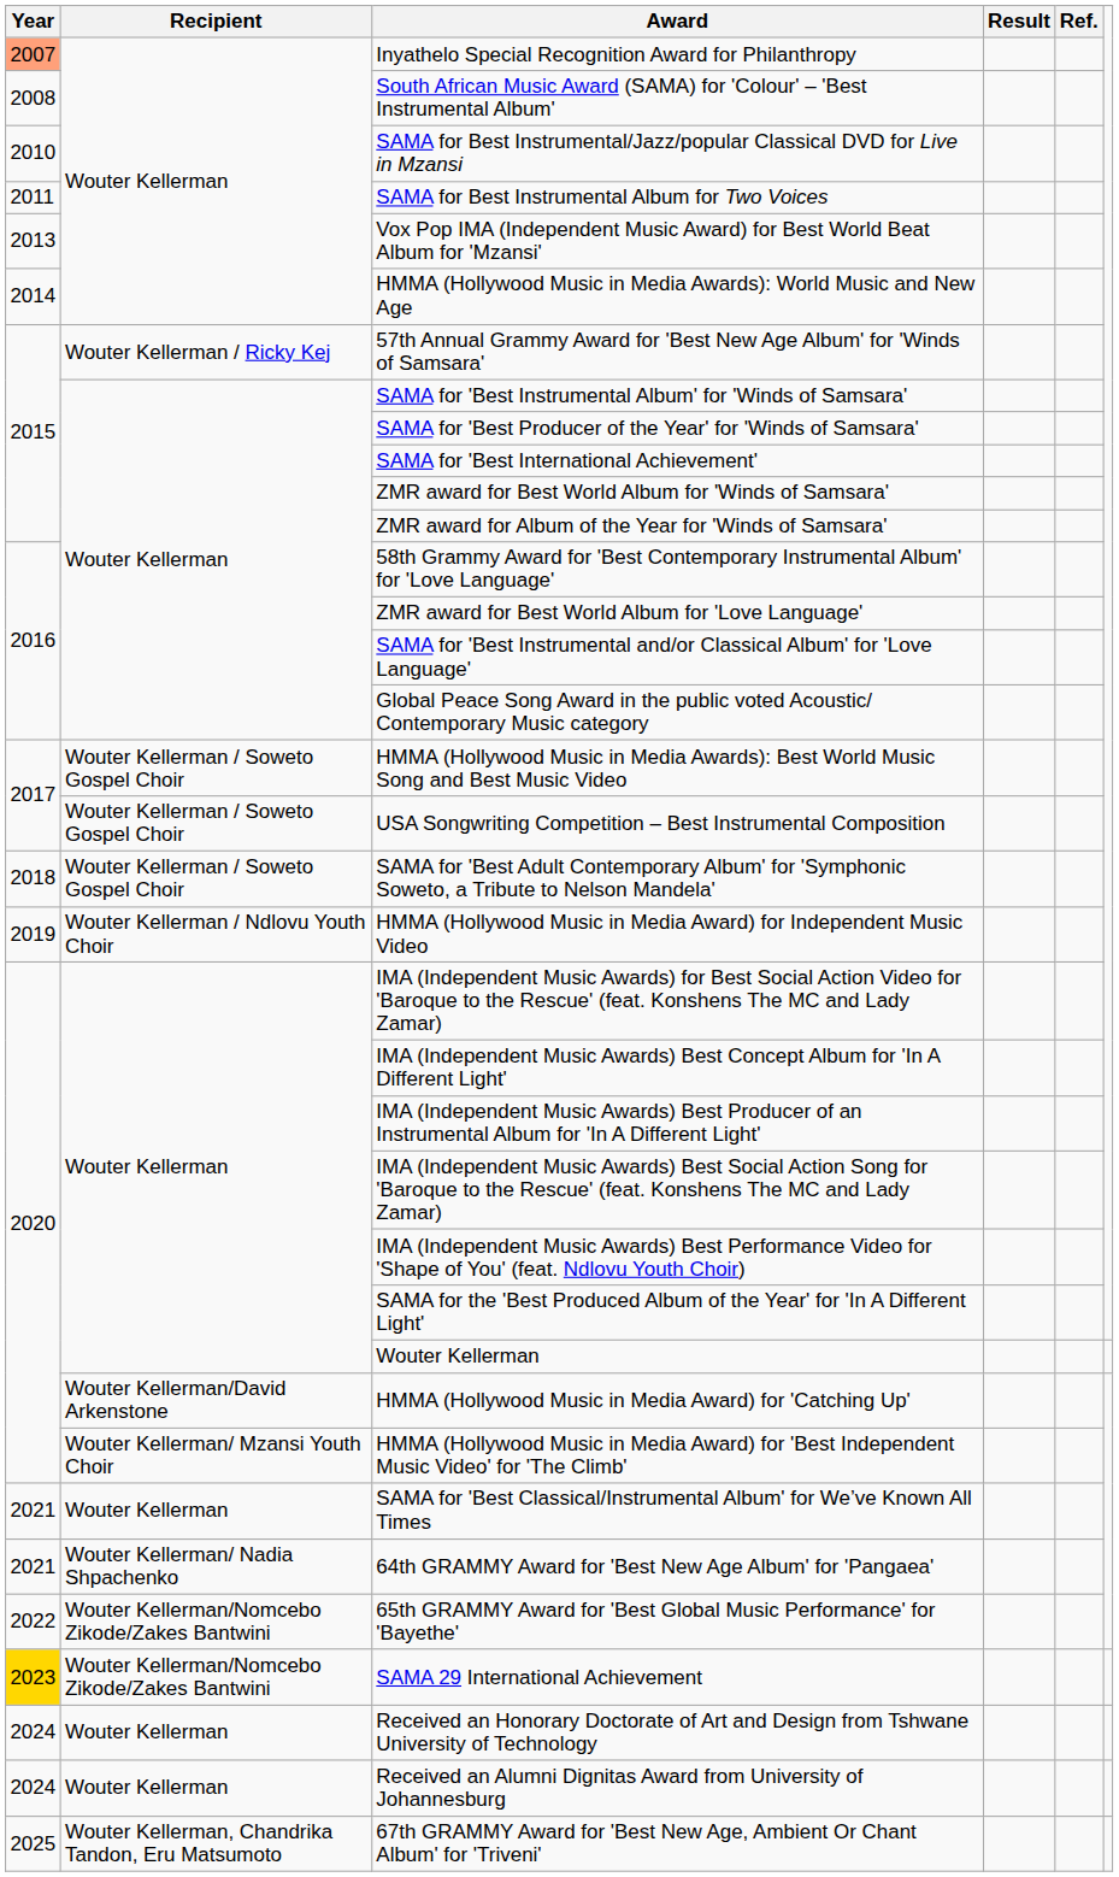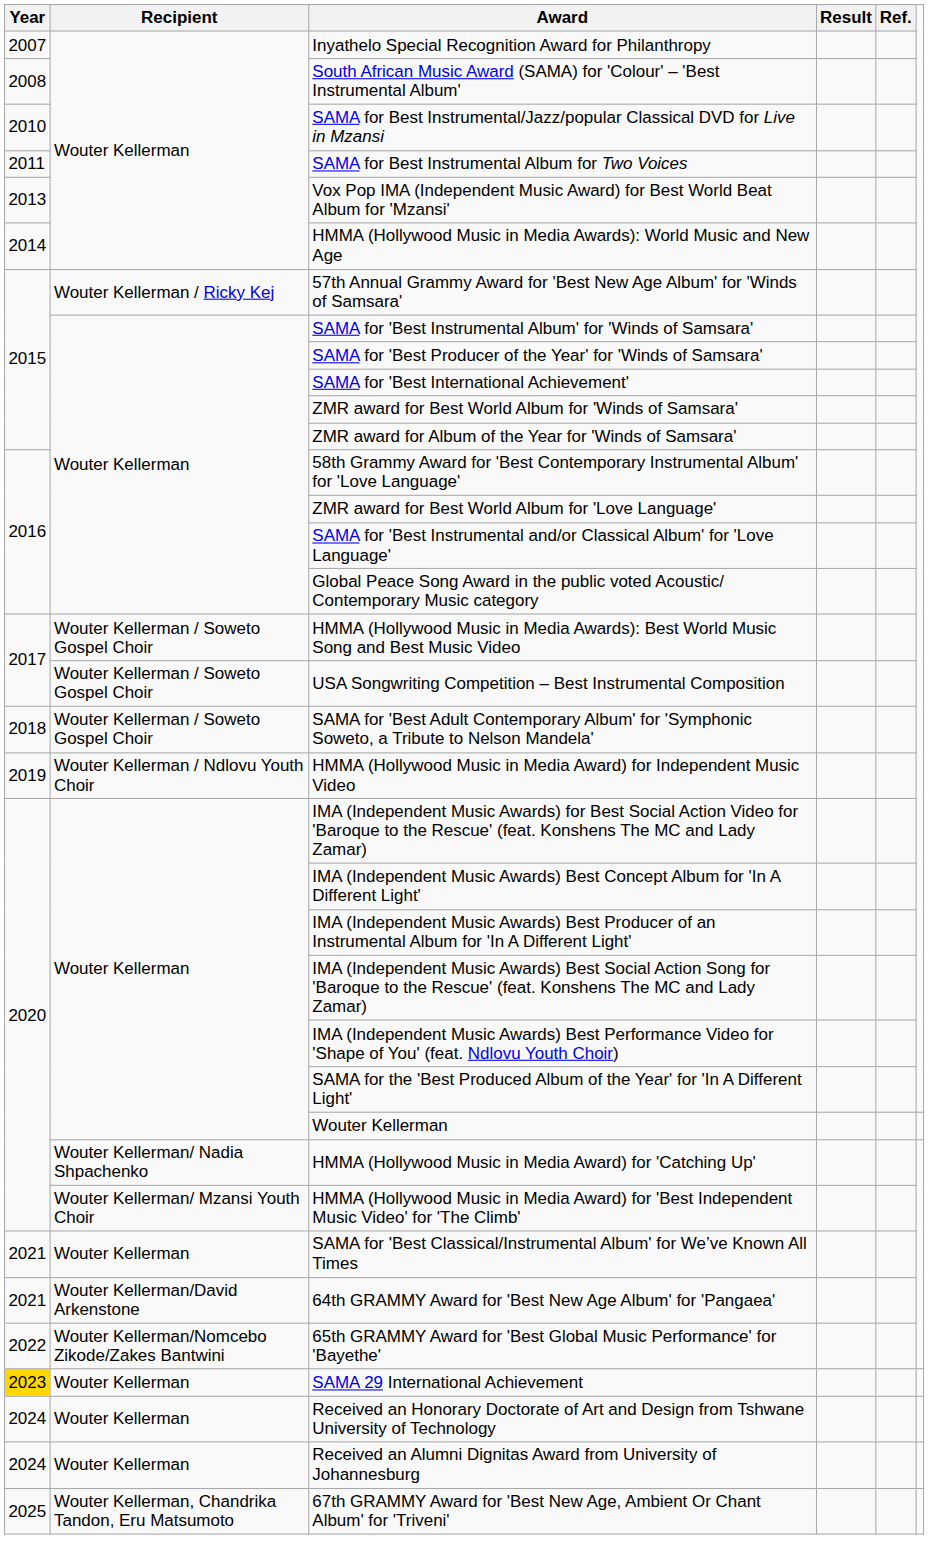 <table class="wikitable">
 <tr>
 <th>Year</th>
 <th>Recipient</th>
 <th>Award</th>
 <th>Result</th>
 <th>Ref.</th>
 </tr>
 <tr>
-<td style="background: lightsalmon;">2007</td>
+<td>2007</td>
 <td rowspan=6>Wouter Kellerman</td>
 <td>Inyathelo Special Recognition Award for Philanthropy</td>
 <td></td>
 <td></td>
 </tr>
 <tr>
 <td>2008</td>
 <td><a href='#'>South African Music Award</a> (SAMA) for 'Colour' – 'Best Instrumental Album'</td>
 <td></td>
 <td></td>
 </tr>
 <tr>
 <td>2010</td>
 <td><a href='#'>SAMA</a> for Best Instrumental/Jazz/popular Classical DVD for <em>Live in Mzansi</em></td>
 <td></td>
 <td></td>
 </tr>
 <tr>
 <td>2011</td>
 <td><a href='#'>SAMA</a> for Best Instrumental Album for <em>Two Voices</em></td>
 <td></td>
 <td></td>
 </tr>
 <tr>
 <td>2013</td>
 <td>Vox Pop IMA (Independent Music Award) for Best World Beat Album for 'Mzansi'</td>
 <td></td>
 <td></td>
 </tr>
 <tr>
 <td>2014</td>
 <td>HMMA (Hollywood Music in Media Awards): World Music and New Age</td>
 <td></td>
 <td></td>
 </tr>
 <tr>
 <td rowspan=6>2015</td>
 <td>Wouter Kellerman / <a href='#'>Ricky Kej</a></td>
 <td>57th Annual Grammy Award for 'Best New Age Album' for 'Winds of Samsara'</td>
 <td></td>
 <td></td>
 </tr>
 <tr>
 <td rowspan=9>Wouter Kellerman</td>
 <td><a href='#'>SAMA</a> for 'Best Instrumental Album' for 'Winds of Samsara'</td>
 <td></td>
 <td></td>
 </tr>
 <tr>
 <td><a href='#'>SAMA</a> for 'Best Producer of the Year' for 'Winds of Samsara'</td>
 <td></td>
 <td></td>
 </tr>
 <tr>
 <td><a href='#'>SAMA</a> for 'Best International Achievement'</td>
 <td></td>
 <td></td>
 </tr>
 <tr>
 <td>ZMR award for Best World Album for 'Winds of Samsara'</td>
 <td></td>
 <td></td>
 </tr>
 <tr>
 <td>ZMR award for Album of the Year for 'Winds of Samsara'</td>
 <td></td>
 <td></td>
 </tr>
 <tr>
 <td rowspan=4>2016</td>
 <td>58th Grammy Award for 'Best Contemporary Instrumental Album' for 'Love Language'</td>
 <td></td>
 <td></td>
 </tr>
 <tr>
 <td>ZMR award for Best World Album for 'Love Language'</td>
 <td></td>
 <td></td>
 </tr>
 <tr>
 <td><a href='#'>SAMA</a> for 'Best Instrumental and/or Classical Album' for 'Love Language'</td>
 <td></td>
 <td></td>
 </tr>
 <tr>
 <td>Global Peace Song Award in the public voted Acoustic/ Contemporary Music category</td>
 <td></td>
 <td></td>
 </tr>
 <tr>
 <td rowspan=2>2017</td>
 <td>Wouter Kellerman / Soweto Gospel Choir</td>
 <td>HMMA (Hollywood Music in Media Awards): Best World Music Song and Best Music Video</td>
 <td></td>
 <td></td>
 </tr>
 <tr>
 <td>Wouter Kellerman / Soweto Gospel Choir</td>
 <td>USA Songwriting Competition – Best Instrumental Composition</td>
 <td></td>
 <td></td>
 </tr>
 <tr>
 <td>2018</td>
 <td>Wouter Kellerman / Soweto Gospel Choir</td>
 <td>SAMA for 'Best Adult Contemporary Album' for 'Symphonic Soweto, a Tribute to Nelson Mandela'</td>
 <td></td>
 <td></td>
 </tr>
 <tr>
 <td>2019</td>
 <td>Wouter Kellerman / Ndlovu Youth Choir</td>
 <td>HMMA (Hollywood Music in Media Award) for Independent Music Video</td>
 <td></td>
 <td></td>
 </tr>
 <tr>
 <td rowspan=9>2020</td>
 <td rowspan=7>Wouter Kellerman</td>
 <td>IMA (Independent Music Awards) for Best Social Action Video for 'Baroque to the Rescue' (feat. Konshens The MC and Lady Zamar)</td>
 <td></td>
 <td></td>
 </tr>
 <tr>
 <td>IMA (Independent Music Awards) Best Concept Album for 'In A Different Light'</td>
 <td></td>
 <td></td>
 </tr>
 <tr>
 <td>IMA (Independent Music Awards) Best Producer of an Instrumental Album for 'In A Different Light'</td>
 <td></td>
 <td></td>
 </tr>
 <tr>
 <td>IMA (Independent Music Awards) Best Social Action Song for 'Baroque to the Rescue' (feat. Konshens The MC and Lady Zamar)</td>
 <td></td>
 <td></td>
 </tr>
 <tr>
 <td>IMA (Independent Music Awards) Best Performance Video for 'Shape of You' (feat. <a href='#'>Ndlovu Youth Choir</a>)</td>
 <td></td>
 <td></td>
 </tr>
 <tr>
 <td>SAMA for the 'Best Produced Album of the Year' for 'In A Different Light'</td>
 <td></td>
 <td></td>
 </tr>
 <tr>
 <td>Wouter Kellerman</td>
 <td></td>
 <td></td>
 <td></td>
 </tr>
 <tr>
-<td>Wouter Kellerman/David Arkenstone</td>
+<td>Wouter Kellerman/ Nadia Shpachenko</td>
 <td>HMMA (Hollywood Music in Media Award) for 'Catching Up'</td>
 <td></td>
 <td></td>
 </tr>
 <tr>
 <td>Wouter Kellerman/ Mzansi Youth Choir</td>
 <td>HMMA (Hollywood Music in Media Award) for 'Best Independent Music Video' for 'The Climb'</td>
 <td></td>
 <td></td>
 </tr>
 <tr>
 <td>2021</td>
 <td>Wouter Kellerman</td>
 <td>SAMA for 'Best Classical/Instrumental Album'  for We’ve Known All Times</td>
 <td></td>
 <td></td>
 </tr>
 <tr>
 <td>2021</td>
-<td>Wouter Kellerman/ Nadia Shpachenko</td>
+<td>Wouter Kellerman/David Arkenstone</td>
 <td>64th GRAMMY Award for 'Best New Age Album' for 'Pangaea'</td>
 <td></td>
 <td></td>
 </tr>
 <tr>
 <td>2022</td>
 <td>Wouter Kellerman/Nomcebo Zikode/Zakes Bantwini</td>
 <td>65th GRAMMY Award for 'Best Global Music Performance' for 'Bayethe'</td>
 <td></td>
 <td></td>
 </tr>
 <tr>
 <td style="background: gold;">2023</td>
-<td>Wouter Kellerman/Nomcebo Zikode/Zakes Bantwini</td>
+<td>Wouter Kellerman</td>
 <td><a href='#'>SAMA 29</a> International Achievement</td>
 <td></td>
 <td></td>
 <td></td>
 </tr>
 <tr>
 <td>2024</td>
 <td>Wouter Kellerman</td>
 <td>Received an Honorary Doctorate of Art and Design from Tshwane University of Technology</td>
 <td></td>
 <td></td>
 <td></td>
 </tr>
 <tr>
 <td>2024</td>
 <td>Wouter Kellerman</td>
 <td>Received an Alumni Dignitas Award from University of Johannesburg</td>
 <td></td>
 <td></td>
 <td></td>
 </tr>
 <tr>
 <td>2025</td>
 <td>Wouter Kellerman, Chandrika Tandon, Eru Matsumoto</td>
 <td>67th GRAMMY Award for 'Best New Age, Ambient Or Chant Album' for 'Triveni'</td>
 <td></td>
 <td></td>
 <td></td>
 </tr>
 </table>
